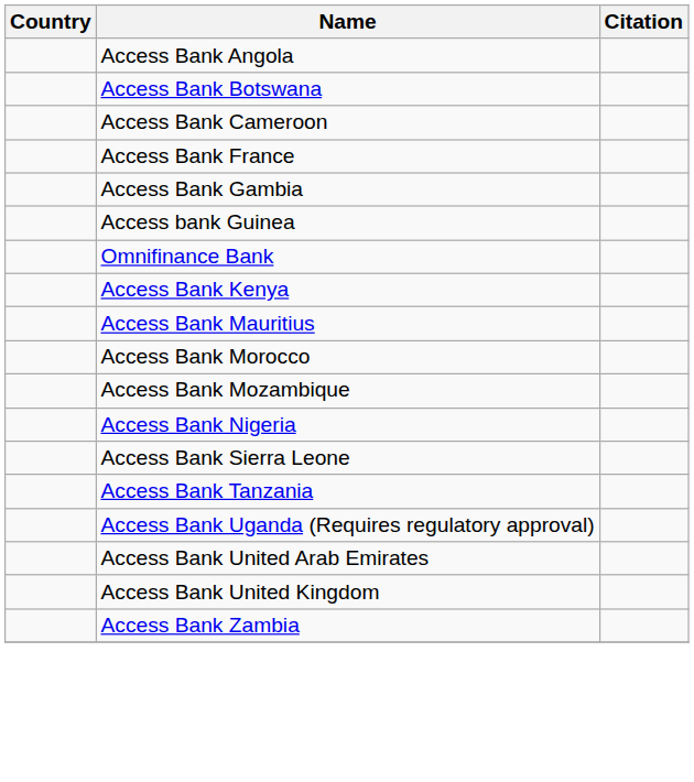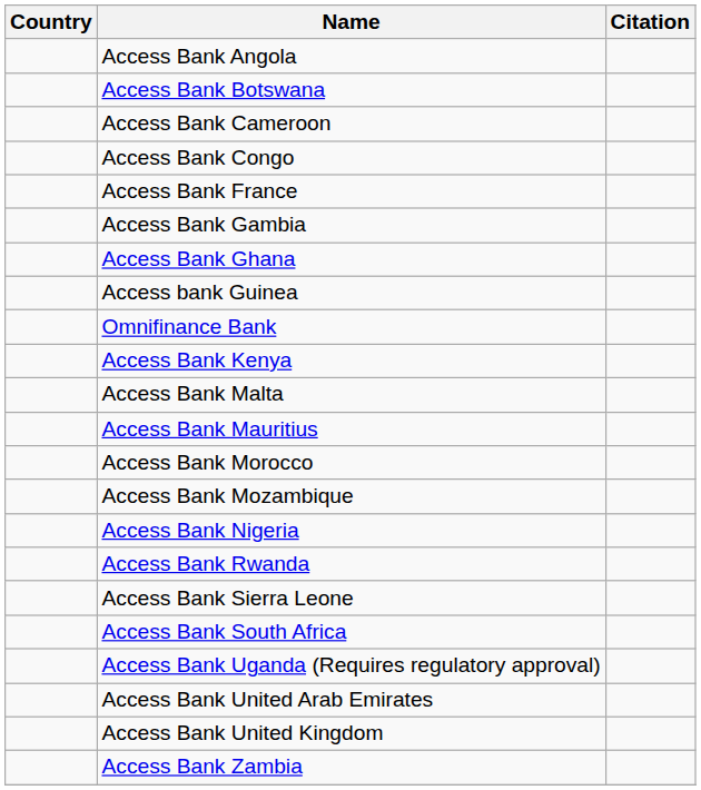 <table class="wikitable">
 <tr>
 <th>Country</th>
 <th>Name</th>
 <th>Citation</th>
 </tr>
 <tr>
 <td></td>
 <td>Access Bank Angola</td>
 <td></td>
 </tr>
 <tr>
 <td></td>
 <td><a href='#'>Access Bank Botswana</a></td>
 <td></td>
 </tr>
 <tr>
 <td></td>
 <td>Access Bank Cameroon</td>
 <td></td>
 </tr>
 <tr>
 <td></td>
+<td>Access Bank Congo</td>
+<td></td>
+</tr>
+<tr>
+<td></td>
 <td>Access Bank France</td>
 <td></td>
 </tr>
 <tr>
 <td></td>
 <td>Access Bank Gambia</td>
+<td></td>
+</tr>
+<tr>
+<td></td>
+<td><a href='#'>Access Bank Ghana</a></td>
 <td></td>
 </tr>
 <tr>
 <td></td>
 <td>Access bank Guinea</td>
 <td></td>
 </tr>
 <tr>
 <td></td>
 <td><a href='#'>Omnifinance Bank</a></td>
 <td></td>
 </tr>
 <tr>
 <td></td>
 <td><a href='#'>Access Bank Kenya</a></td>
+<td></td>
+</tr>
+<tr>
+<td></td>
+<td>Access Bank Malta</td>
 <td></td>
 </tr>
 <tr>
 <td></td>
 <td><a href='#'>Access Bank Mauritius</a></td>
 <td></td>
 </tr>
 <tr>
 <td></td>
 <td>Access Bank Morocco</td>
 <td></td>
 </tr>
 <tr>
 <td></td>
 <td>Access Bank Mozambique</td>
 <td></td>
 </tr>
 <tr>
 <td></td>
 <td><a href='#'>Access Bank Nigeria</a></td>
 <td></td>
 </tr>
 <tr>
 <td></td>
+<td><a href='#'>Access Bank Rwanda</a></td>
+<td></td>
+</tr>
+<tr>
+<td></td>
 <td>Access Bank Sierra Leone</td>
 <td></td>
 </tr>
 <tr>
 <td></td>
-<td><a href='#'>Access Bank Tanzania</a></td>
+<td><a href='#'>Access Bank South Africa</a></td>
 <td></td>
 </tr>
 <tr>
 <td></td>
 <td><a href='#'>Access Bank Uganda</a> (Requires regulatory approval)</td>
 <td></td>
 </tr>
 <tr>
 <td></td>
 <td>Access Bank United Arab Emirates</td>
 <td></td>
 </tr>
 <tr>
 <td></td>
 <td>Access Bank United Kingdom</td>
 <td></td>
 </tr>
 <tr>
 <td></td>
 <td><a href='#'>Access Bank Zambia</a></td>
 <td></td>
 </tr>
 <tr>
 </tr>
 </table>
